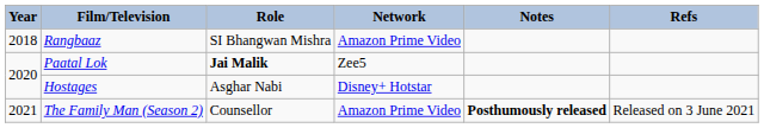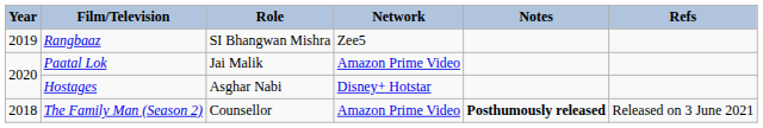 <table class="wikitable" style="font-size:90%;">
 <tr>
 <th style="background:#B0C4DE;">Year</th>
 <th style="background:#B0C4DE;">Film/Television</th>
 <th style="background:#B0C4DE;">Role</th>
 <th style="background:#B0C4DE;">Network</th>
 <th style="background:#B0C4DE;">Notes</th>
 <th style="background:#B0C4DE;">Refs</th>
 </tr>
 <tr>
-<td>2018</td>
+<td>2019</td>
 <td><a href='#'><em>Rangbaaz</em></a></td>
 <td>SI Bhangwan Mishra</td>
-<td><a href='#'>Amazon Prime Video</a></td>
+<td>Zee5</td>
 <td></td>
 <td></td>
 </tr>
 <tr>
 <td rowspan="2">2020</td>
 <td><em><a href='#'>Paatal Lok</a></em></td>
-<td><strong>Jai Malik</strong></td>
-<td>Zee5</td>
+<td>Jai Malik</td>
+<td><a href='#'>Amazon Prime Video</a></td>
 <td></td>
 <td></td>
 </tr>
 <tr>
 <td><em><a href='#'>Hostages</a></em></td>
 <td>Asghar Nabi</td>
 <td><a href='#'>Disney+ Hotstar</a></td>
 <td></td>
 <td></td>
 </tr>
 <tr>
-<td>2021</td>
+<td>2018</td>
 <td><a href='#'><em>The Family Man (Season 2)</em></a></td>
 <td>Counsellor</td>
 <td><a href='#'>Amazon Prime Video</a></td>
 <td><strong>Posthumously released</strong></td>
 <td>Released on  3 June 2021</td>
 </tr>
 </table>
